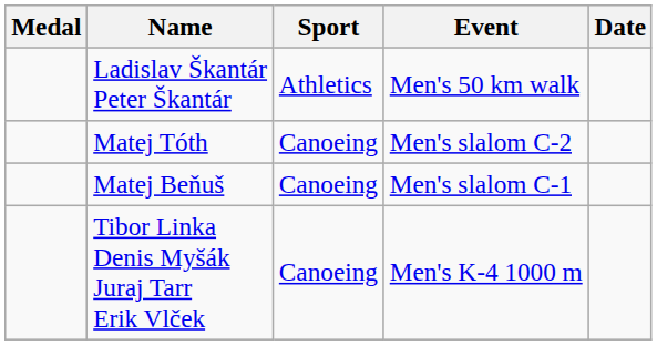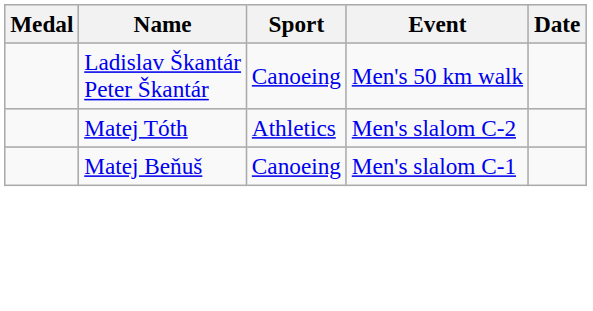 <table class="wikitable sortable"  style="font-size:95%">
 <tr>
 <th>Medal</th>
 <th>Name</th>
 <th>Sport</th>
 <th>Event</th>
 <th>Date</th>
 </tr>
 <tr>
 <td></td>
 <td><a href='#'>Ladislav Škantár</a><br><a href='#'>Peter Škantár</a></td>
-<td><a href='#'>Athletics</a></td>
+<td><a href='#'>Canoeing</a></td>
 <td><a href='#'>Men's 50 km walk</a></td>
 <td></td>
 </tr>
 <tr>
 <td></td>
 <td><a href='#'>Matej Tóth</a></td>
-<td><a href='#'>Canoeing</a></td>
+<td><a href='#'>Athletics</a></td>
 <td><a href='#'>Men's slalom C-2</a></td>
 <td></td>
 </tr>
 <tr>
 <td></td>
 <td><a href='#'>Matej Beňuš</a></td>
 <td><a href='#'>Canoeing</a></td>
 <td><a href='#'>Men's slalom C-1</a></td>
 <td></td>
 </tr>
-<tr>
-<td></td>
-<td><a href='#'>Tibor Linka</a><br><a href='#'>Denis Myšák</a><br><a href='#'>Juraj Tarr</a><br><a href='#'>Erik Vlček</a></td>
-<td><a href='#'>Canoeing</a></td>
-<td><a href='#'>Men's K-4 1000 m</a></td>
-<td></td>
-</tr>
 </table>
